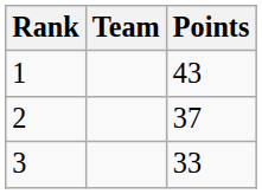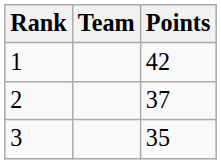 <table class="wikitable sortable">
 <tr>
 <th>Rank</th>
 <th>Team</th>
 <th>Points</th>
 </tr>
 <tr>
 <td>1</td>
 <td></td>
-<td>43</td>
+<td>42</td>
 </tr>
 <tr>
 <td>2</td>
 <td></td>
 <td>37</td>
 </tr>
 <tr>
 <td>3</td>
 <td></td>
-<td>33</td>
+<td>35</td>
 </tr>
 </table>
